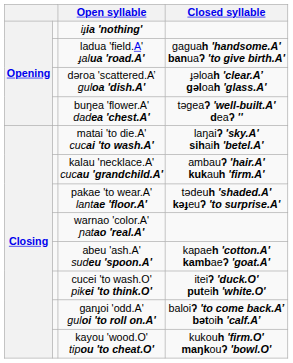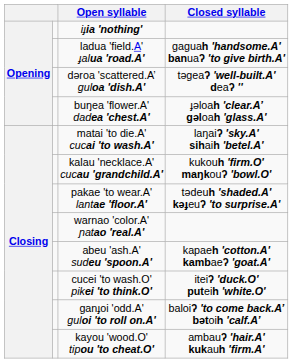 <table class="wikitable" style="text-align:center;">
 <tr>
 <th colspan="2"></th>
 <th><a href='#'>Open syllable</a></th>
 <th><a href='#'>Closed syllable</a></th>
 </tr>
 <tr>
 <th rowspan="4"><a href='#'>Opening</a></th>
 <td></td>
 <td><em>iɟ<strong>ia<strong><em> 'nothing'</td>
 <td></td>
 </tr>
 <tr>
 <td></td>
 <td></em>lad</strong>ua</em></strong> 'field.<a href='#'>A</a>'<br><em>ɟal<strong>ua<strong><em> 'road.A'</td>
 <td></em>gag</strong>ua<strong>h<em> 'handsome.A'<br></em>ban</strong>ua<strong>ʔ<em> 'to give birth.A'</td>
 </tr>
 <tr>
 <td></td>
 <td></em>dər</strong>oa</em></strong> 'scattered.A’<br><em>gul<strong>oa<strong><em> 'dish.A'</td>
-<td></em>ɟəl</strong>oa<strong>h<em> 'clear.A’<br></em>gəl</strong>oa<strong>h<em> 'glass.A'</td>
+<td></em>təg</strong>ea<strong>ʔ<em> 'well-built.A'<br></em>d</strong>ea<strong>ʔ<em> ''</td>
 </tr>
 <tr>
 <td></td>
 <td></em>buŋ</strong>ea</em></strong> 'flower.A'<br><em>dad<strong>ea<strong><em> 'chest.A'</td>
-<td></em>təg</strong>ea<strong>ʔ<em> 'well-built.A'<br></em>d</strong>ea<strong>ʔ<em> ''</td>
+<td></em>ɟəl</strong>oa<strong>h<em> 'clear.A’<br></em>gəl</strong>oa<strong>h<em> 'glass.A'</td>
 </tr>
 <tr>
 <th rowspan="8"><a href='#'>Closing</a></th>
 <td></td>
 <td></em>mat</strong>ai</em></strong> 'to die.A'<br><em>cuc<strong>ai<strong><em> 'to wash.A'</td>
 <td></em>laŋ</strong>ai<strong>ʔ<em> 'sky.A'<br></em>sih</strong>ai<strong>h<em> 'betel.A'</td>
 </tr>
 <tr>
 <td></td>
 <td></em>kal</strong>au</em></strong> 'necklace.A'<br><em>cuc<strong>au<strong><em> 'grandchild.A'</td>
-<td></em>amb</strong>au<strong>ʔ<em> 'hair.A'<br></em>kuk</strong>au<strong>h<em> 'firm.A'</td>
+<td></em>kuk</strong>ou<strong>h<em> 'firm.O'<br></em>maŋk</strong>ou<strong>ʔ<em> 'bowl.O'</td>
 </tr>
 <tr>
 <td></td>
 <td></em>pak</strong>ae</em></strong> 'to wear.A'<br><em>lant<strong>ae<strong><em> 'floor.A'</td>
 <td></em>təd</strong>eu<strong>h<em> 'shaded.A'<br></em>kəɟ</strong>eu<strong>ʔ<em> 'to surprise.A'</td>
 </tr>
 <tr>
 <td></td>
 <td></em>warn</strong>ao</em></strong> 'color.A'<br><em>ɲat<strong>ao<strong><em> 'real.A'</td>
 <td></td>
 </tr>
 <tr>
 <td></td>
 <td></em>ab</strong>eu</em></strong> 'ash.A'<br><em>sud<strong>eu<strong><em> 'spoon.A'</td>
 <td></em>kap</strong>ae<strong>h<em> 'cotton.A'<br></em>kamb</strong>ae<strong>ʔ<em> 'goat.A'</td>
 </tr>
 <tr>
 <td></td>
 <td></em>cuc</strong>ei</em></strong> 'to wash.O'<br><em>pik<strong>ei<strong><em> 'to think.O'</td>
 <td></em>it</strong>ei<strong>ʔ<em> 'duck.O'<br></em>put</strong>ei<strong>h<em> 'white.O'</td>
 </tr>
 <tr>
 <td></td>
 <td></em>ganɟ</strong>oi</em></strong> 'odd.A'<br><em>gul<strong>oi<strong><em> 'to roll on.A'</td>
 <td></em>bal</strong>oi<strong>ʔ<em> 'to come back.A’<br></em>bət</strong>oi<strong>h<em> 'calf.A’</td>
 </tr>
 <tr>
 <td></td>
 <td></em>kay</strong>ou</em></strong> 'wood.O'<br><em>tip<strong>ou<strong><em> 'to cheat.O'</td>
-<td></em>kuk</strong>ou<strong>h<em> 'firm.O'<br></em>maŋk</strong>ou<strong>ʔ<em> 'bowl.O'</td>
+<td></em>amb</strong>au<strong>ʔ<em> 'hair.A'<br></em>kuk</strong>au<strong>h<em> 'firm.A'</td>
 </tr>
 </table>
